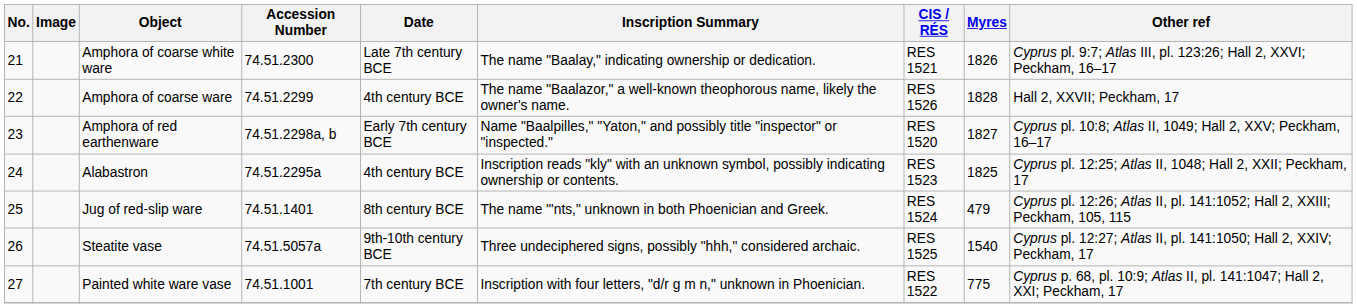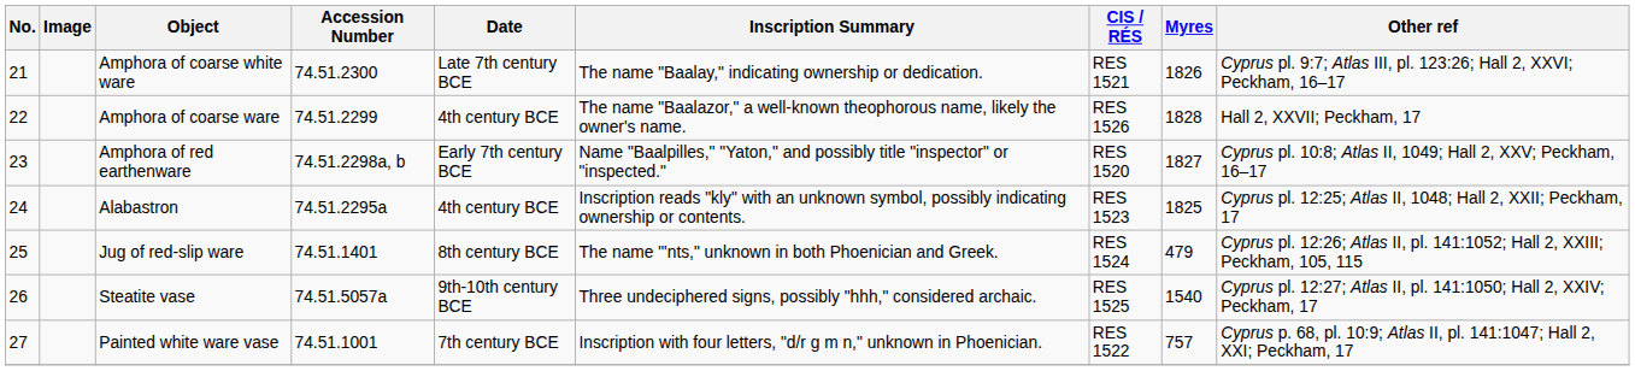 <table class="wikitable sortable">
 <tr>
 <th>No.</th>
 <th>Image</th>
 <th>Object</th>
 <th>Accession Number</th>
 <th>Date</th>
 <th>Inscription Summary</th>
 <th><a href='#'>CIS / RÉS</a></th>
 <th><a href='#'>Myres</a></th>
 <th>Other ref</th>
 </tr>
 <tr>
 <td>21</td>
 <td></td>
 <td>Amphora of coarse white ware</td>
 <td>74.51.2300</td>
 <td>Late 7th century BCE</td>
 <td>The name "Baalay," indicating ownership or dedication.</td>
 <td>RES 1521</td>
 <td>1826</td>
 <td><em>Cyprus</em> pl. 9:7; <em>Atlas</em> III, pl. 123:26; Hall 2, XXVI; Peckham, 16–17</td>
 </tr>
 <tr>
 <td>22</td>
 <td></td>
 <td>Amphora of coarse ware</td>
 <td>74.51.2299</td>
 <td>4th century BCE</td>
 <td>The name "Baalazor," a well-known theophorous name, likely the owner's name.</td>
 <td>RES 1526</td>
 <td>1828</td>
 <td>Hall 2, XXVII; Peckham, 17</td>
 </tr>
 <tr>
 <td>23</td>
 <td></td>
 <td>Amphora of red earthenware</td>
 <td>74.51.2298a, b</td>
 <td>Early 7th century BCE</td>
 <td>Name "Baalpilles," "Yaton," and possibly title "inspector" or "inspected."</td>
 <td>RES 1520</td>
 <td>1827</td>
 <td><em>Cyprus</em> pl. 10:8; <em>Atlas</em> II, 1049; Hall 2, XXV; Peckham, 16–17</td>
 </tr>
 <tr>
 <td>24</td>
 <td></td>
 <td>Alabastron</td>
 <td>74.51.2295a</td>
 <td>4th century BCE</td>
 <td>Inscription reads "kly" with an unknown symbol, possibly indicating ownership or contents.</td>
 <td>RES 1523</td>
 <td>1825</td>
 <td><em>Cyprus</em> pl. 12:25; <em>Atlas</em> II, 1048; Hall 2, XXII; Peckham, 17</td>
 </tr>
 <tr>
 <td>25</td>
 <td></td>
 <td>Jug of red-slip ware</td>
 <td>74.51.1401</td>
 <td>8th century BCE</td>
 <td>The name "'nts," unknown in both Phoenician and Greek.</td>
 <td>RES 1524</td>
 <td>479</td>
 <td><em>Cyprus</em> pl. 12:26; <em>Atlas</em> II, pl. 141:1052; Hall 2, XXIII; Peckham, 105, 115</td>
 </tr>
 <tr>
 <td>26</td>
 <td></td>
 <td>Steatite vase</td>
 <td>74.51.5057a</td>
 <td>9th-10th century BCE</td>
 <td>Three undeciphered signs, possibly "hhh," considered archaic.</td>
 <td>RES 1525</td>
 <td>1540</td>
 <td><em>Cyprus</em> pl. 12:27; <em>Atlas</em> II, pl. 141:1050; Hall 2, XXIV; Peckham, 17</td>
 </tr>
 <tr>
 <td>27</td>
 <td></td>
 <td>Painted white ware vase</td>
 <td>74.51.1001</td>
 <td>7th century BCE</td>
 <td>Inscription with four letters, "d/r g m n," unknown in Phoenician.</td>
 <td>RES 1522</td>
-<td>775</td>
+<td>757</td>
 <td><em>Cyprus</em> p. 68, pl. 10:9; <em>Atlas</em> II, pl. 141:1047; Hall 2, XXI; Peckham, 17</td>
 </tr>
 <tr>
 </tr>
 </table>
